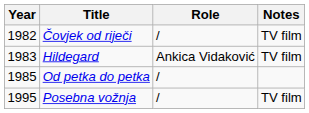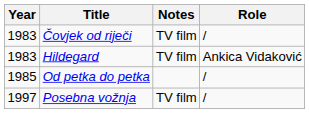 <table class="wikitable sortable">
 <tr>
 <th>Year</th>
 <th>Title</th>
+<th class="unsortable">Notes</th>
 <th>Role</th>
-<th class="unsortable">Notes</th>
 </tr>
 <tr>
-<td>1982</td>
+<td>1983</td>
 <td><em><a href='#'>Čovjek od riječi</a></em></td>
+<td>TV film</td>
 <td>/</td>
-<td>TV film</td>
 </tr>
 <tr>
 <td>1983</td>
 <td><em><a href='#'>Hildegard</a></em></td>
+<td>TV film</td>
 <td>Ankica Vidaković</td>
-<td>TV film</td>
 </tr>
 <tr>
 <td>1985</td>
 <td><em><a href='#'>Od petka do petka</a></em></td>
+<td></td>
 <td>/</td>
-<td></td>
 </tr>
 <tr>
-<td>1995</td>
+<td>1997</td>
 <td><em><a href='#'>Posebna vožnja</a></em></td>
+<td>TV film</td>
 <td>/</td>
-<td>TV film</td>
 </tr>
 </table>
